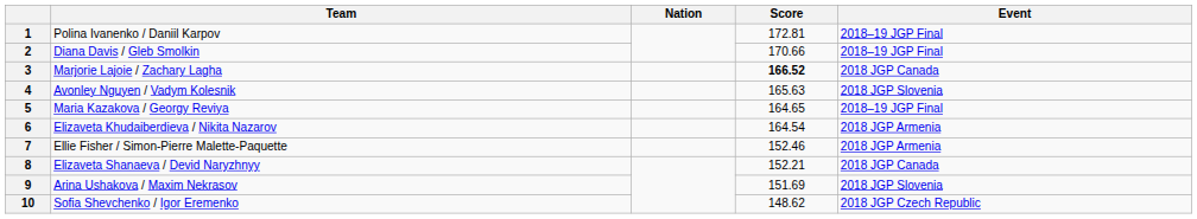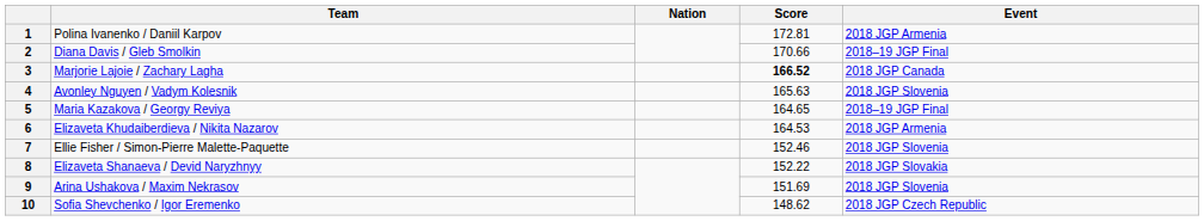 <table class="wikitable sortable" style="text-align:left; width:80%">
 <tr>
 <th scope="col"></th>
 <th scope="col">Team</th>
 <th scope="col">Nation</th>
 <th scope="col">Score</th>
 <th scope="col">Event</th>
 </tr>
 <tr>
 <th scope="row">1</th>
 <td>Polina Ivanenko / Daniil Karpov</td>
 <td rowspan="2"></td>
 <td style="text-align:center;">172.81</td>
-<td><a href='#'>2018–19 JGP Final</a></td>
+<td><a href='#'>2018 JGP Armenia</a></td>
 </tr>
 <tr>
 <th scope="row">2</th>
 <td><a href='#'>Diana Davis</a> / <a href='#'>Gleb Smolkin</a></td>
 <td style="text-align:center;">170.66</td>
 <td><a href='#'>2018–19 JGP Final</a></td>
 </tr>
 <tr>
 <th scope="row">3</th>
 <td><a href='#'>Marjorie Lajoie</a> / <a href='#'>Zachary Lagha</a></td>
 <td></td>
 <td style="text-align:center;"><strong>166.52</strong></td>
 <td><a href='#'>2018 JGP Canada</a></td>
 </tr>
 <tr>
 <th scope="row">4</th>
 <td><a href='#'>Avonley Nguyen</a> / <a href='#'>Vadym Kolesnik</a></td>
 <td></td>
 <td style="text-align:center;">165.63</td>
 <td><a href='#'>2018 JGP Slovenia</a></td>
 </tr>
 <tr>
 <th scope="row">5</th>
 <td><a href='#'>Maria Kazakova</a> / <a href='#'>Georgy Reviya</a></td>
 <td></td>
 <td style="text-align:center;">164.65</td>
 <td><a href='#'>2018–19 JGP Final</a></td>
 </tr>
 <tr>
 <th scope="row">6</th>
 <td><a href='#'>Elizaveta Khudaiberdieva</a> / <a href='#'>Nikita Nazarov</a></td>
 <td></td>
-<td style="text-align:center;">164.54</td>
+<td style="text-align:center;">164.53</td>
 <td><a href='#'>2018 JGP Armenia</a></td>
 </tr>
 <tr>
 <th scope="row">7</th>
 <td>Ellie Fisher / Simon-Pierre Malette-Paquette</td>
 <td></td>
 <td style="text-align:center;">152.46</td>
-<td><a href='#'>2018 JGP Armenia</a></td>
+<td><a href='#'>2018 JGP Slovenia</a></td>
 </tr>
 <tr>
 <th scope="row">8</th>
 <td><a href='#'>Elizaveta Shanaeva</a> / <a href='#'>Devid Naryzhnyy</a></td>
 <td rowspan="3"></td>
-<td style="text-align:center;">152.21</td>
-<td><a href='#'>2018 JGP Canada</a></td>
+<td style="text-align:center;">152.22</td>
+<td><a href='#'>2018 JGP Slovakia</a></td>
 </tr>
 <tr>
 <th scope="row">9</th>
 <td><a href='#'>Arina Ushakova</a> / <a href='#'>Maxim Nekrasov</a></td>
 <td style="text-align:center;">151.69</td>
 <td><a href='#'>2018 JGP Slovenia</a></td>
 </tr>
 <tr>
 <th scope="row">10</th>
 <td><a href='#'>Sofia Shevchenko</a> / <a href='#'>Igor Eremenko</a></td>
 <td style="text-align:center;">148.62</td>
 <td><a href='#'>2018 JGP Czech Republic</a></td>
 </tr>
 </table>
